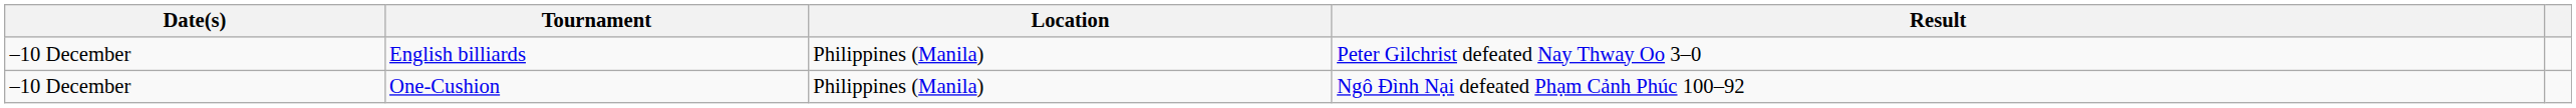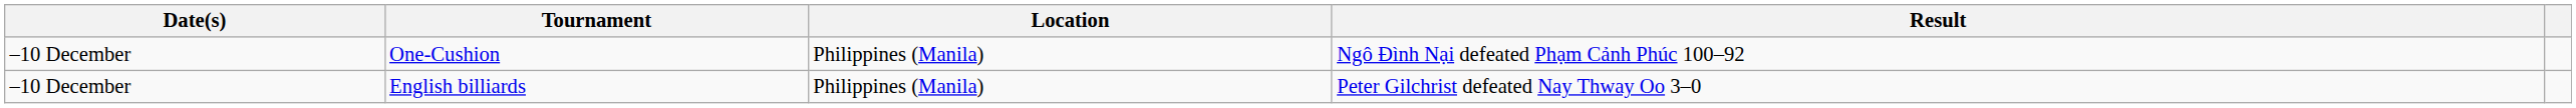 <table class="sortable wikitable" width="100%" cellpadding="5" style="margin: 1em auto 1em auto">
 <tr>
 <th scope="col">Date(s)</th>
 <th wscope="col">Tournament</th>
 <th scope="col">Location</th>
 <th scope="col" class="unsortable">Result</th>
 <th scope="col" class="unsortable"></th>
 </tr>
 <tr>
 <td>–10 December</td>
+<td><a href='#'>One-Cushion</a></td>
+<td>Philippines (<a href='#'>Manila</a>)</td>
+<td><a href='#'>Ngô Đình Nại</a> defeated <a href='#'>Phạm Cảnh Phúc</a> 100–92</td>
+<td align="center"></td>
+</tr>
+<tr>
+<td>–10 December</td>
 <td><a href='#'>English billiards</a></td>
 <td>Philippines (<a href='#'>Manila</a>)</td>
 <td><a href='#'>Peter Gilchrist</a> defeated <a href='#'>Nay Thway Oo</a> 3–0</td>
 <td align="center"></td>
 </tr>
-<tr>
-<td>–10 December</td>
-<td><a href='#'>One-Cushion</a></td>
-<td>Philippines (<a href='#'>Manila</a>)</td>
-<td><a href='#'>Ngô Đình Nại</a> defeated <a href='#'>Phạm Cảnh Phúc</a> 100–92</td>
-<td align="center"></td>
-</tr>
 </table>
